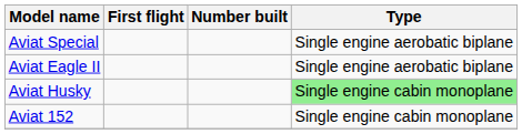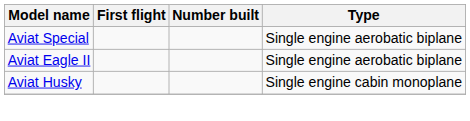 <table class="wikitable sortable">
 <tr>
 <th>Model name</th>
 <th>First flight</th>
 <th>Number built</th>
 <th>Type</th>
 </tr>
 <tr>
 <td align=left><a href='#'>Aviat Special</a></td>
 <td align=center></td>
 <td align=center></td>
 <td align=left>Single engine aerobatic biplane</td>
 </tr>
 <tr>
 <td align=left><a href='#'>Aviat Eagle II</a></td>
 <td align=center></td>
 <td align=center></td>
 <td align=left>Single engine aerobatic biplane</td>
 </tr>
 <tr>
 <td align=left><a href='#'>Aviat Husky</a></td>
 <td align=center></td>
 <td align=center></td>
-<td align=left style="background: lightgreen;">Single engine cabin monoplane</td>
-</tr>
-<tr>
-<td align=left><a href='#'>Aviat 152</a></td>
-<td align=center></td>
-<td align=center></td>
 <td align=left>Single engine cabin monoplane</td>
 </tr>
 <tr>
 </tr>
 </table>
